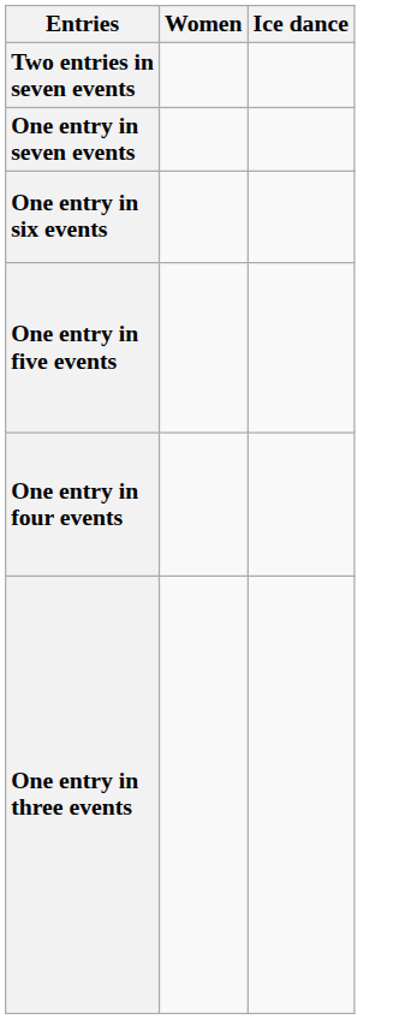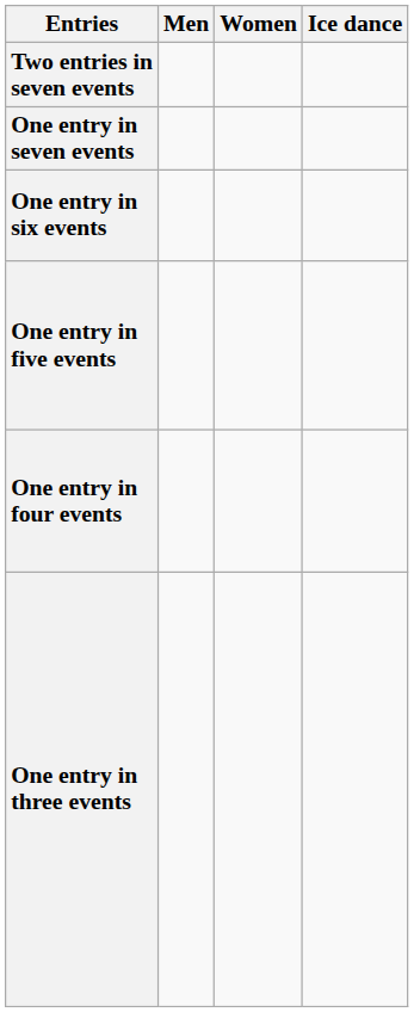 <table class="wikitable unsortable" style="text-align:left">
 <tr>
 <th scope="col">Entries</th>
+<th scope="col">Men</th>
 <th scope="col">Women</th>
 <th scope="col">Ice dance</th>
 </tr>
 <tr>
 <th scope="row" style="text-align:left">Two entries in<br>seven events</th>
 <td valign="top"><br><br></td>
 <td valign="top"><br><br></td>
+<td valign="top"><br><br></td>
 </tr>
 <tr>
 <th scope="row" style="text-align:left">One entry in<br>seven events</th>
+<td valign="top"><br><br></td>
 <td valign="top"><br><br></td>
 <td valign="top"><br><br></td>
 </tr>
 <tr>
 <th scope="row" style="text-align:left">One entry in<br>six events</th>
 <td valign="top"><br><br><br></td>
 <td valign="top"><br><br><br></td>
+<td valign="top"><br><br><br></td>
 </tr>
 <tr>
 <th scope="row" style="text-align:left">One entry in<br>five events</th>
+<td valign="top"><br><br><br><br><br><br></td>
 <td valign="top"><br><br><br><br><br><br></td>
 <td valign="top"><br><br></td>
 </tr>
 <tr>
 <th scope="row" style="text-align:left">One entry in<br>four events</th>
+<td valign="top"><br><br><br><br></td>
 <td valign="top"><br><br><br><br><br></td>
 <td valign="top"><br><br><br></td>
 </tr>
 <tr>
 <th scope="row" style="text-align:left">One entry in<br>three events</th>
+<td valign="top"><br><br><br><br><br><br><br><br></td>
 <td valign="top"><br><br><br><br><br><br><br><br><br><br><br><br><br><br><br><br></td>
 <td valign="top"><br><br><br><br></td>
 </tr>
 </table>
